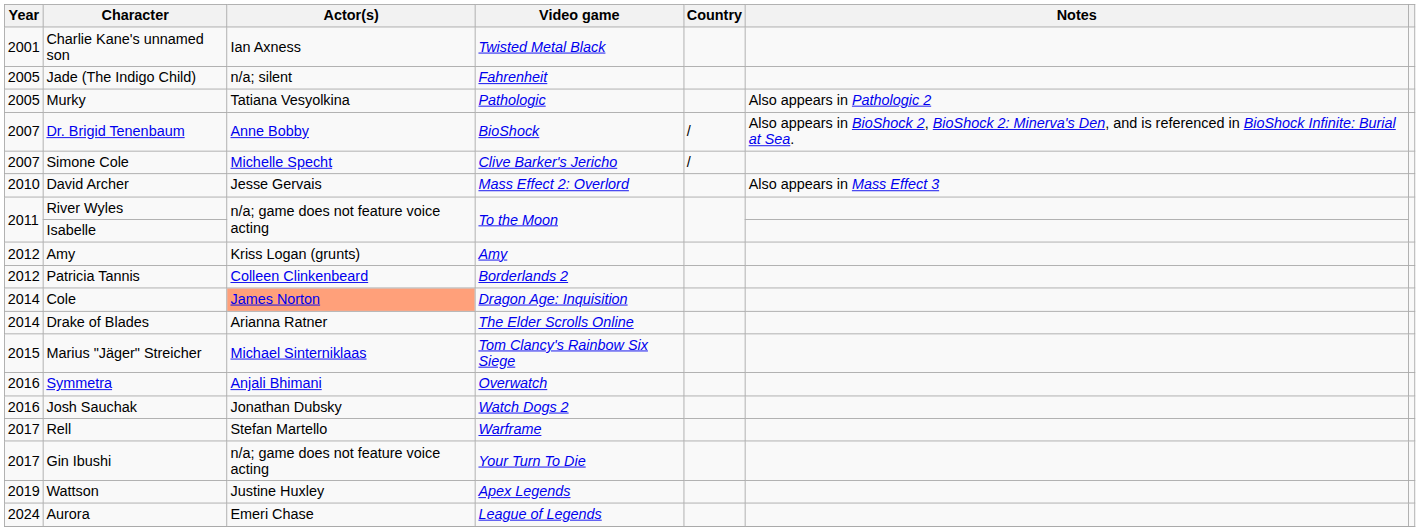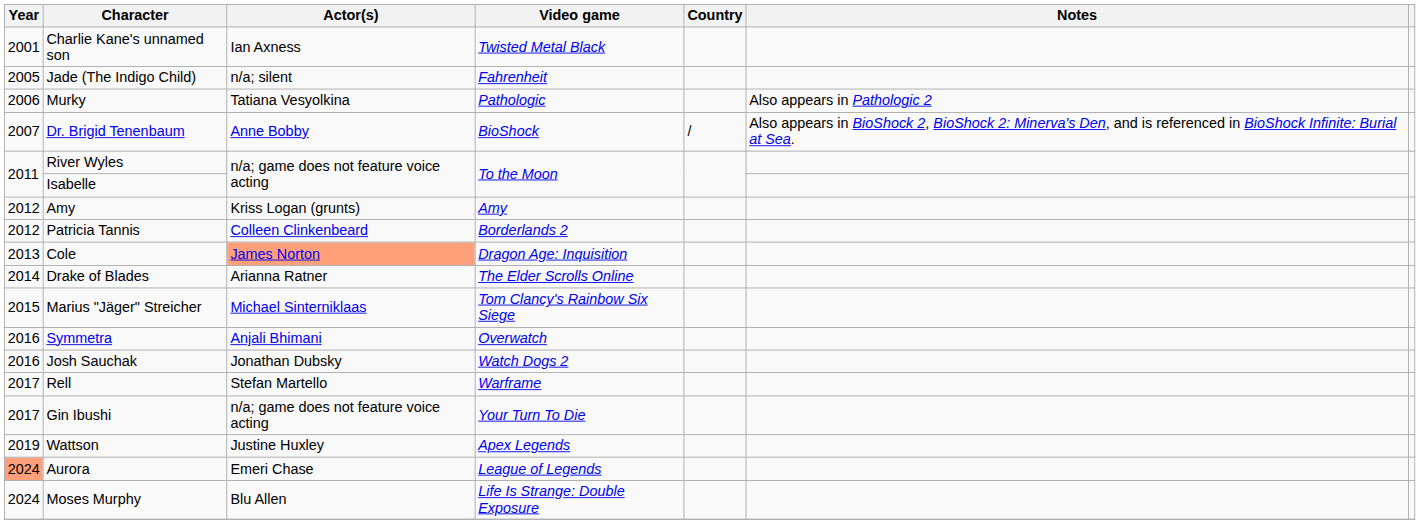 <table class="wikitable sortable" style="min-width:70%">
 <tr>
 <th>Year</th>
 <th>Character</th>
 <th>Actor(s)</th>
 <th>Video game</th>
 <th>Country</th>
 <th>Notes</th>
 <th scope="col" class="unsortable"></th>
 </tr>
 <tr>
 <td>2001</td>
 <td>Charlie Kane's unnamed son</td>
 <td>Ian Axness</td>
 <td><em><a href='#'>Twisted Metal Black</a></em></td>
 <td></td>
 <td></td>
 <td></td>
 </tr>
 <tr>
 <td>2005</td>
 <td>Jade (The Indigo Child)</td>
 <td>n/a; silent</td>
 <td><em><a href='#'>Fahrenheit</a></em></td>
 <td></td>
 <td></td>
 <td></td>
 </tr>
 <tr>
-<td>2005</td>
+<td>2006</td>
 <td>Murky</td>
 <td>Tatiana Vesyolkina</td>
 <td><em><a href='#'>Pathologic</a></em></td>
 <td></td>
 <td>Also appears in <em><a href='#'>Pathologic 2</a></em></td>
 <td></td>
 </tr>
 <tr>
 <td>2007</td>
 <td><a href='#'>Dr. Brigid Tenenbaum</a></td>
 <td><a href='#'>Anne Bobby</a></td>
 <td><em><a href='#'>BioShock</a></em></td>
 <td>/</td>
 <td>Also appears in <em><a href='#'>BioShock 2</a></em>, <em><a href='#'>BioShock 2: Minerva's Den</a></em>, and is referenced in <em><a href='#'>BioShock Infinite: Burial at Sea</a></em>.</td>
-<td></td>
-</tr>
-<tr>
-<td>2007</td>
-<td>Simone Cole</td>
-<td><a href='#'>Michelle Specht</a></td>
-<td><em><a href='#'>Clive Barker's Jericho</a></em></td>
-<td>/</td>
-<td></td>
-<td></td>
-</tr>
-<tr>
-<td>2010</td>
-<td>David Archer</td>
-<td>Jesse Gervais</td>
-<td><em><a href='#'>Mass Effect 2: Overlord</a></em></td>
-<td></td>
-<td>Also appears in <em><a href='#'>Mass Effect 3</a></em></td>
 <td></td>
 </tr>
 <tr>
 <td rowspan="2">2011</td>
 <td>River Wyles</td>
 <td rowspan="2">n/a; game does not feature voice acting</td>
 <td rowspan="2"><em><a href='#'>To the Moon</a></em></td>
 <td rowspan="2"></td>
 <td></td>
 <td rowspan="2"></td>
 </tr>
 <tr>
 <td>Isabelle</td>
 <td></td>
 </tr>
 <tr>
 <td>2012</td>
 <td>Amy</td>
 <td>Kriss Logan (grunts)</td>
 <td><em><a href='#'>Amy</a></em></td>
 <td></td>
 <td></td>
 <td></td>
 </tr>
 <tr>
 <td>2012</td>
 <td>Patricia Tannis</td>
 <td><a href='#'>Colleen Clinkenbeard</a></td>
 <td><em><a href='#'>Borderlands 2</a></em></td>
 <td></td>
 <td></td>
 <td></td>
 </tr>
 <tr>
-<td>2014</td>
+<td>2013</td>
 <td>Cole</td>
 <td style="background: lightsalmon;"><a href='#'>James Norton</a></td>
 <td><em><a href='#'>Dragon Age: Inquisition</a></em></td>
 <td></td>
 <td></td>
 <td></td>
 </tr>
 <tr>
 <td>2014</td>
 <td>Drake of Blades</td>
 <td>Arianna Ratner</td>
 <td><em><a href='#'>The Elder Scrolls Online</a></em></td>
 <td></td>
 <td></td>
 <td></td>
 </tr>
 <tr>
 <td>2015</td>
 <td>Marius "Jäger" Streicher</td>
 <td><a href='#'>Michael Sinterniklaas</a></td>
 <td><em><a href='#'>Tom Clancy's Rainbow Six Siege</a></em></td>
 <td></td>
 <td></td>
 <td></td>
 </tr>
 <tr>
 <td>2016</td>
 <td><a href='#'>Symmetra</a></td>
 <td><a href='#'>Anjali Bhimani</a></td>
 <td><em><a href='#'>Overwatch</a></em></td>
 <td></td>
 <td></td>
 <td></td>
 </tr>
 <tr>
 <td>2016</td>
 <td>Josh Sauchak</td>
 <td>Jonathan Dubsky</td>
 <td><em><a href='#'>Watch Dogs 2</a></em></td>
 <td></td>
 <td></td>
 <td></td>
 </tr>
 <tr>
 <td>2017</td>
 <td>Rell</td>
 <td>Stefan Martello</td>
 <td><em><a href='#'>Warframe</a></em></td>
 <td></td>
 <td></td>
 <td></td>
 </tr>
 <tr>
 <td>2017</td>
 <td>Gin Ibushi</td>
 <td>n/a; game does not feature voice acting</td>
 <td><em><a href='#'>Your Turn To Die</a></em></td>
 <td></td>
 <td></td>
 <td></td>
 </tr>
 <tr>
 <td>2019</td>
 <td>Wattson</td>
 <td>Justine Huxley</td>
 <td><em><a href='#'>Apex Legends</a></em></td>
 <td></td>
 <td></td>
 <td></td>
 </tr>
 <tr>
-<td>2024</td>
+<td style="background: lightsalmon;">2024</td>
 <td>Aurora</td>
 <td>Emeri Chase</td>
 <td><em><a href='#'>League of Legends</a></em></td>
 <td></td>
 <td></td>
 <td></td>
 </tr>
 <tr>
+<td>2024</td>
+<td>Moses Murphy</td>
+<td>Blu Allen</td>
+<td><em><a href='#'>Life Is Strange: Double Exposure</a></em></td>
+<td></td>
+<td></td>
+<td></td>
+</tr>
+<tr>
 </tr>
 </table>
